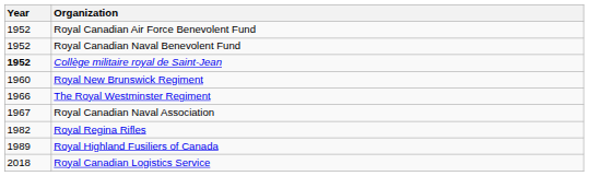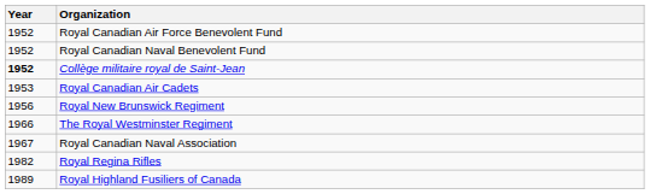 <table class="wikitable" style="width:100%">
 <tr>
 <th style="width:4em;text-align:left">Year</th>
 <th style="text-align:left">Organization</th>
 </tr>
 <tr>
 <td>1952</td>
 <td>Royal Canadian Air Force Benevolent Fund</td>
 </tr>
 <tr>
 <td>1952</td>
 <td>Royal Canadian Naval Benevolent Fund</td>
 </tr>
 <tr>
 <td><strong>1952</strong></td>
 <td><em><a href='#'>Collège militaire royal de Saint-Jean</a></em></td>
 </tr>
 <tr>
-<td>1960</td>
+<td>1953</td>
+<td><a href='#'>Royal Canadian Air Cadets</a></td>
+</tr>
+<tr>
+<td>1956</td>
 <td><a href='#'>Royal New Brunswick Regiment</a></td>
 </tr>
 <tr>
 <td>1966</td>
 <td><a href='#'>The Royal Westminster Regiment</a></td>
 </tr>
 <tr>
 <td>1967</td>
 <td>Royal Canadian Naval Association</td>
 </tr>
 <tr>
 <td>1982</td>
 <td><a href='#'>Royal Regina Rifles</a></td>
 </tr>
 <tr>
 <td>1989</td>
 <td><a href='#'>Royal Highland Fusiliers of Canada</a></td>
 </tr>
-<tr>
-<td>2018</td>
-<td><a href='#'>Royal Canadian Logistics Service</a></td>
-</tr>
 </table>
